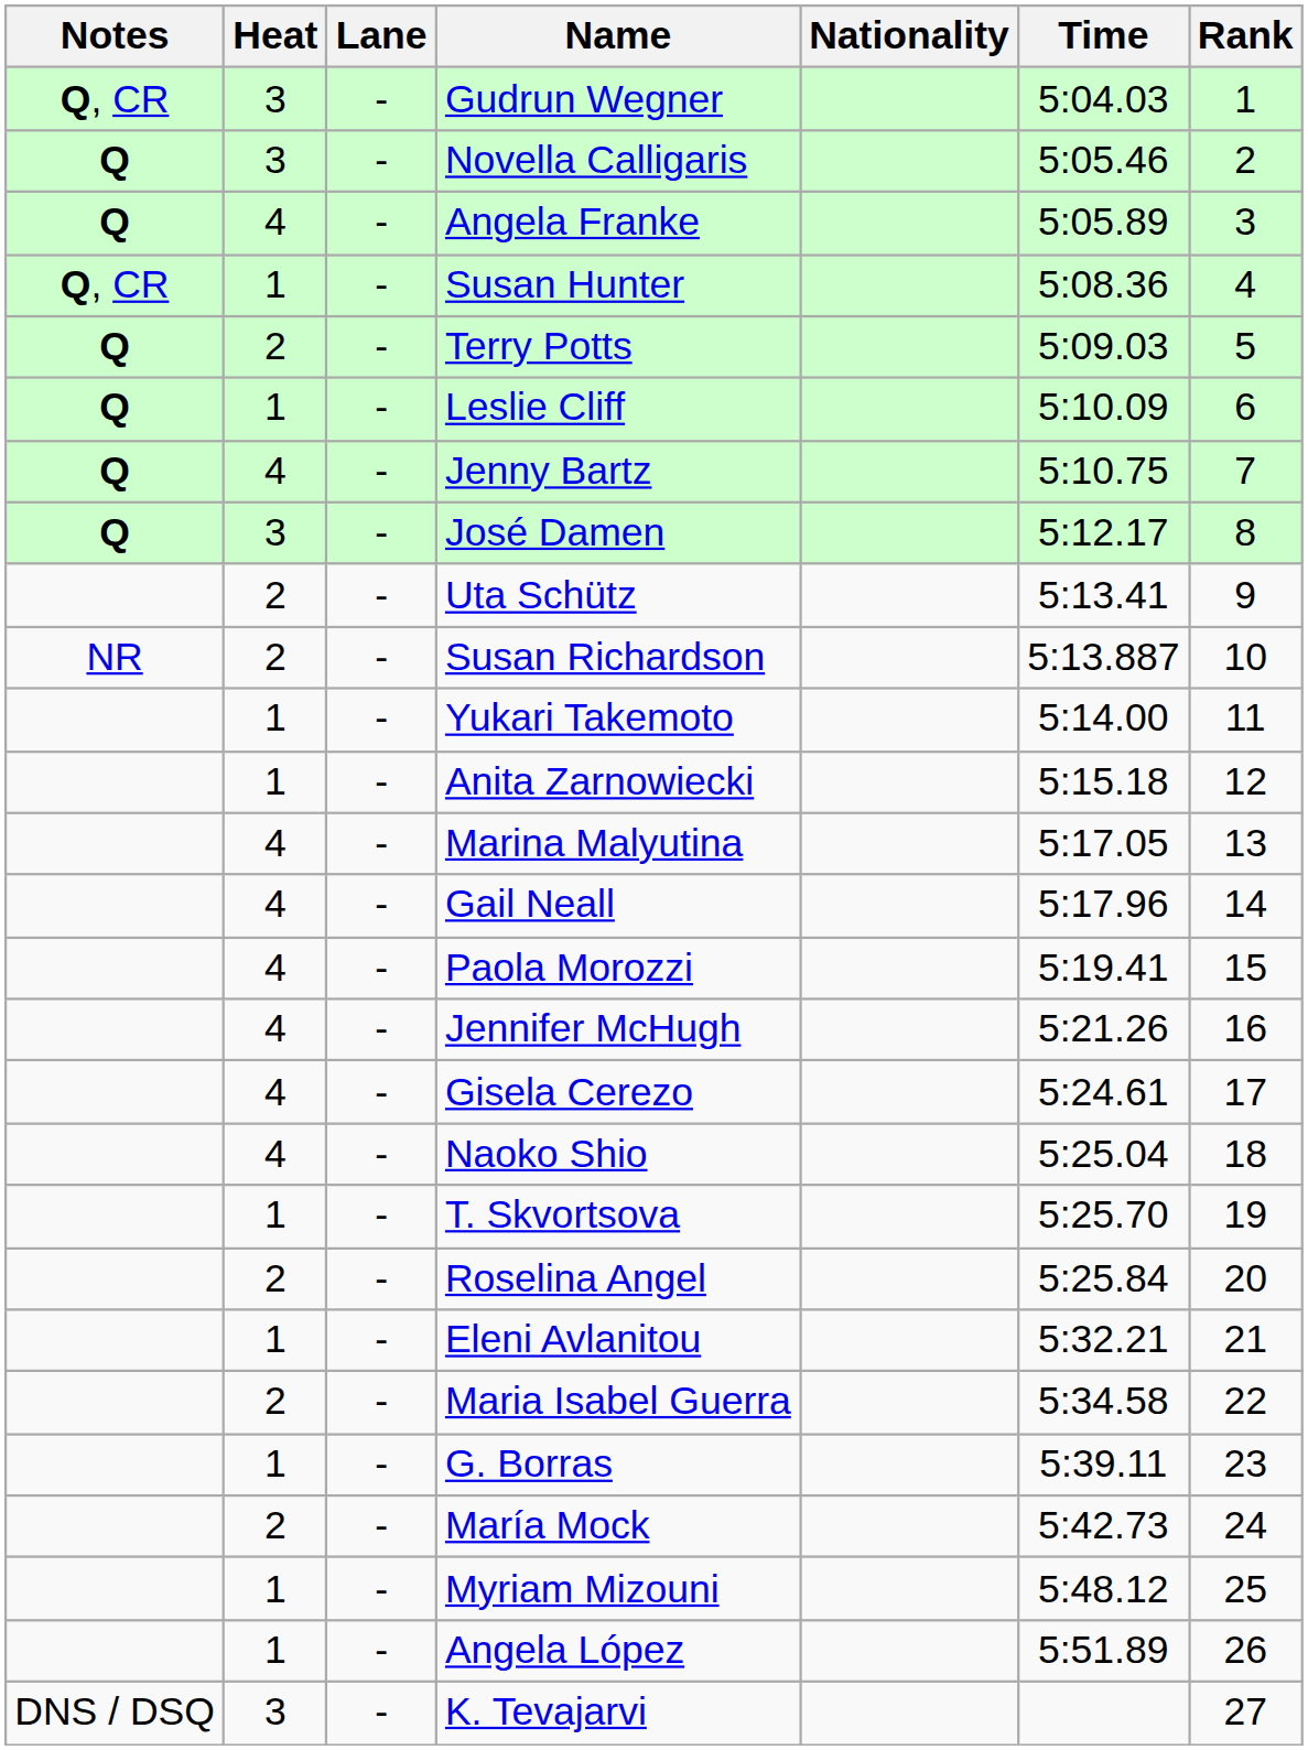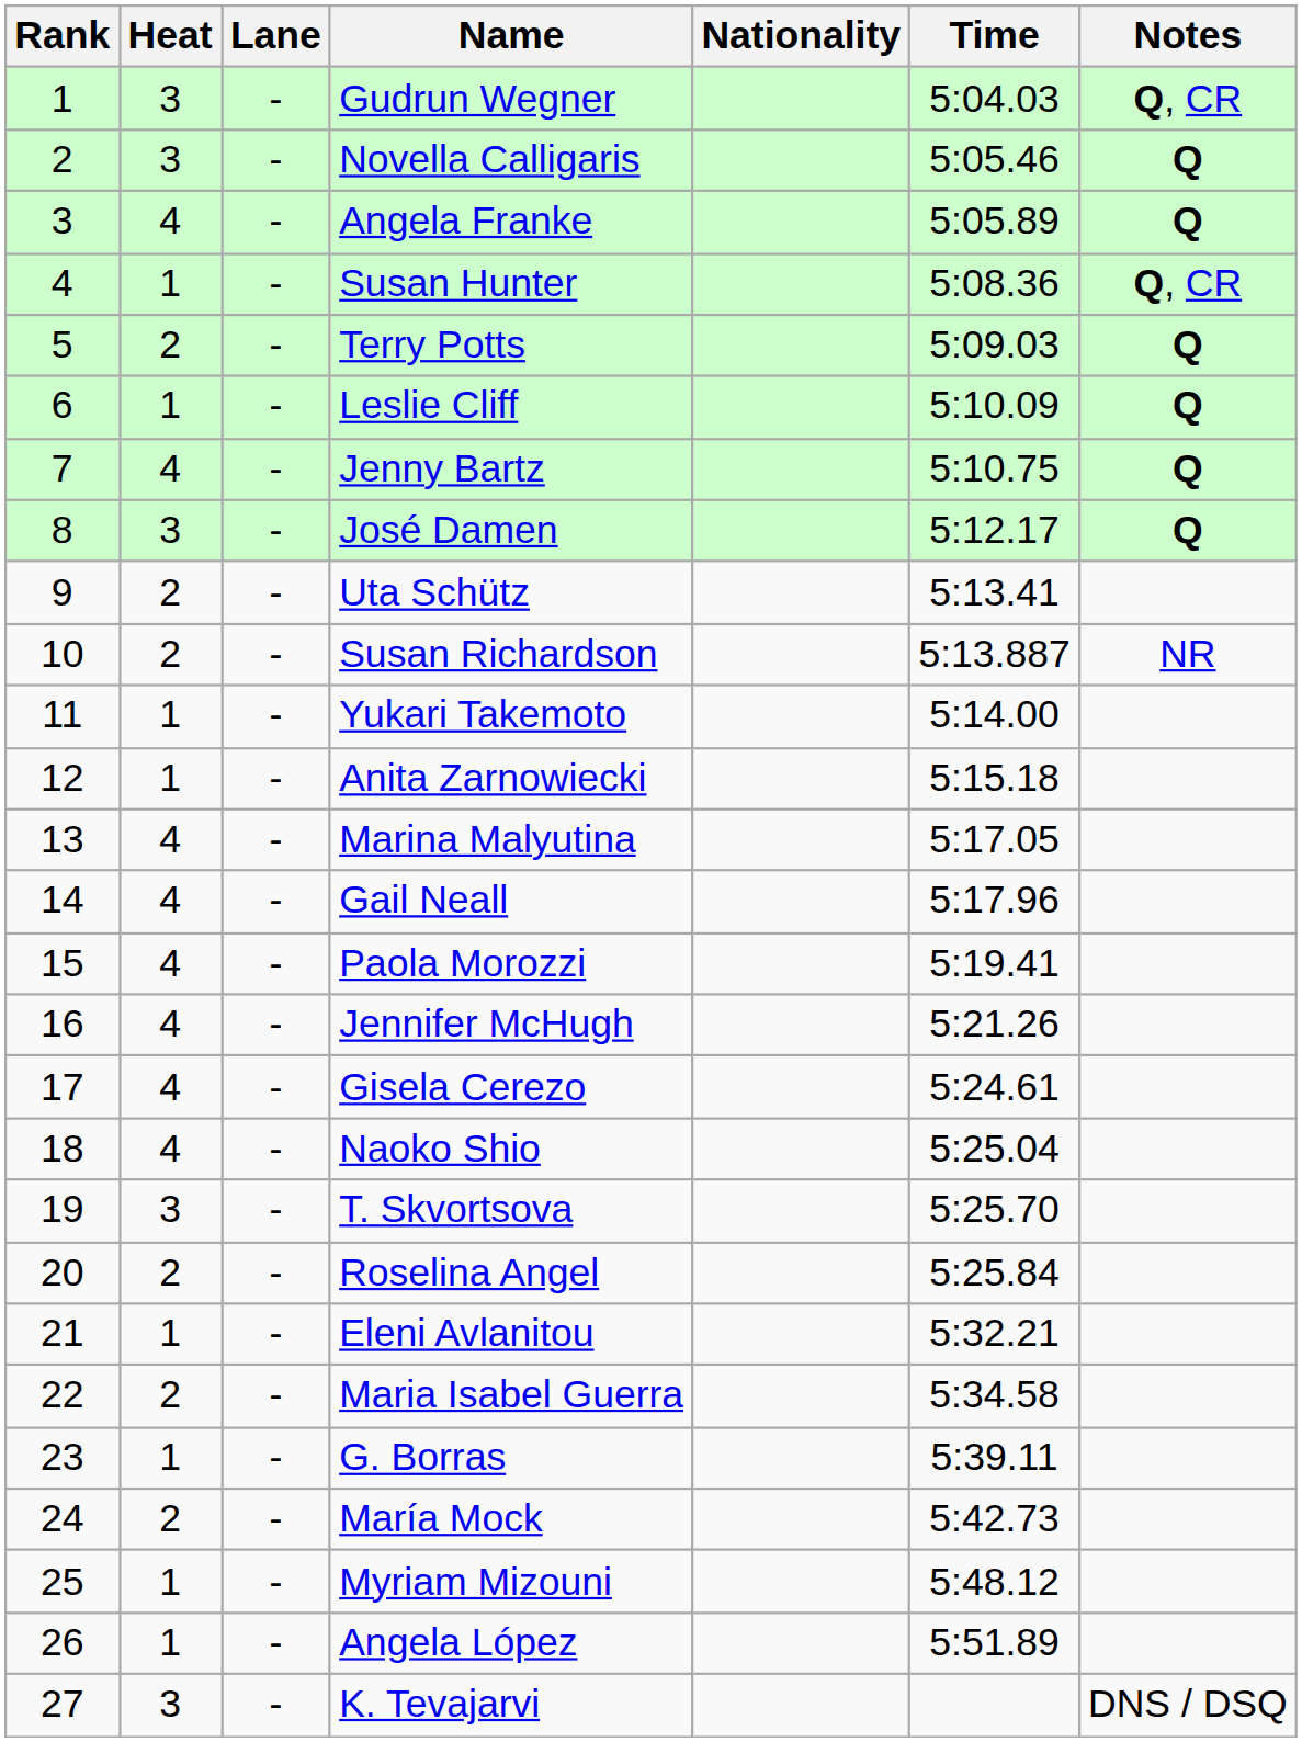 <table class="wikitable sortable" style="text-align:center">
 <tr>
-<th>Notes</th>
+<th>Rank</th>
 <th>Heat</th>
 <th>Lane</th>
 <th>Name</th>
 <th>Nationality</th>
 <th>Time</th>
-<th>Rank</th>
+<th>Notes</th>
 </tr>
 <tr bgcolor=ccffcc>
-<td><strong>Q</strong>, <a href='#'>CR</a></td>
+<td>1</td>
 <td>3</td>
 <td>-</td>
 <td align=left><a href='#'>Gudrun Wegner</a></td>
 <td align=left></td>
 <td>5:04.03</td>
-<td>1</td>
+<td><strong>Q</strong>, <a href='#'>CR</a></td>
 </tr>
 <tr bgcolor=ccffcc>
-<td><strong>Q</strong></td>
+<td>2</td>
 <td>3</td>
 <td>-</td>
 <td align=left><a href='#'>Novella Calligaris</a></td>
 <td align=left></td>
 <td>5:05.46</td>
-<td>2</td>
+<td><strong>Q</strong></td>
 </tr>
 <tr bgcolor=ccffcc>
-<td><strong>Q</strong></td>
+<td>3</td>
 <td>4</td>
 <td>-</td>
 <td align=left><a href='#'>Angela Franke</a></td>
 <td align=left></td>
 <td>5:05.89</td>
-<td>3</td>
+<td><strong>Q</strong></td>
 </tr>
 <tr bgcolor=ccffcc>
-<td><strong>Q</strong>, <a href='#'>CR</a></td>
+<td>4</td>
 <td>1</td>
 <td>-</td>
 <td align=left><a href='#'>Susan Hunter</a></td>
 <td align=left></td>
 <td>5:08.36</td>
-<td>4</td>
+<td><strong>Q</strong>, <a href='#'>CR</a></td>
 </tr>
 <tr bgcolor=ccffcc>
-<td><strong>Q</strong></td>
+<td>5</td>
 <td>2</td>
 <td>-</td>
 <td align=left><a href='#'>Terry Potts</a></td>
 <td align=left></td>
 <td>5:09.03</td>
-<td>5</td>
+<td><strong>Q</strong></td>
 </tr>
 <tr bgcolor=ccffcc>
-<td><strong>Q</strong></td>
+<td>6</td>
 <td>1</td>
 <td>-</td>
 <td align=left><a href='#'>Leslie Cliff</a></td>
 <td align=left></td>
 <td>5:10.09</td>
-<td>6</td>
+<td><strong>Q</strong></td>
 </tr>
 <tr bgcolor=ccffcc>
-<td><strong>Q</strong></td>
+<td>7</td>
 <td>4</td>
 <td>-</td>
 <td align=left><a href='#'>Jenny Bartz</a></td>
 <td align=left></td>
 <td>5:10.75</td>
-<td>7</td>
+<td><strong>Q</strong></td>
 </tr>
 <tr bgcolor=ccffcc>
-<td><strong>Q</strong></td>
+<td>8</td>
 <td>3</td>
 <td>-</td>
 <td align=left><a href='#'>José Damen</a></td>
 <td align=left></td>
 <td>5:12.17</td>
-<td>8</td>
+<td><strong>Q</strong></td>
 </tr>
 <tr>
-<td></td>
+<td>9</td>
 <td>2</td>
 <td>-</td>
 <td align=left><a href='#'>Uta Schütz</a></td>
 <td align=left></td>
 <td>5:13.41</td>
-<td>9</td>
+<td></td>
 </tr>
 <tr>
-<td><a href='#'>NR</a></td>
+<td>10</td>
 <td>2</td>
 <td>-</td>
 <td align=left><a href='#'>Susan Richardson</a></td>
 <td align=left></td>
 <td>5:13.887</td>
-<td>10</td>
+<td><a href='#'>NR</a></td>
 </tr>
 <tr>
-<td></td>
+<td>11</td>
 <td>1</td>
 <td>-</td>
 <td align=left><a href='#'>Yukari Takemoto</a></td>
 <td align=left></td>
 <td>5:14.00</td>
-<td>11</td>
+<td></td>
 </tr>
 <tr>
-<td></td>
+<td>12</td>
 <td>1</td>
 <td>-</td>
 <td align=left><a href='#'>Anita Zarnowiecki</a></td>
 <td align=left></td>
 <td>5:15.18</td>
-<td>12</td>
+<td></td>
 </tr>
 <tr>
-<td></td>
+<td>13</td>
 <td>4</td>
 <td>-</td>
 <td align=left><a href='#'>Marina Malyutina</a></td>
 <td align=left></td>
 <td>5:17.05</td>
-<td>13</td>
+<td></td>
 </tr>
 <tr>
-<td></td>
+<td>14</td>
 <td>4</td>
 <td>-</td>
 <td align=left><a href='#'>Gail Neall</a></td>
 <td align=left></td>
 <td>5:17.96</td>
-<td>14</td>
+<td></td>
 </tr>
 <tr>
-<td></td>
+<td>15</td>
 <td>4</td>
 <td>-</td>
 <td align=left><a href='#'>Paola Morozzi</a></td>
 <td align=left></td>
 <td>5:19.41</td>
-<td>15</td>
+<td></td>
 </tr>
 <tr>
-<td></td>
+<td>16</td>
 <td>4</td>
 <td>-</td>
 <td align=left><a href='#'>Jennifer McHugh</a></td>
 <td align=left></td>
 <td>5:21.26</td>
-<td>16</td>
+<td></td>
 </tr>
 <tr>
-<td></td>
+<td>17</td>
 <td>4</td>
 <td>-</td>
 <td align=left><a href='#'>Gisela Cerezo</a></td>
 <td align=left></td>
 <td>5:24.61</td>
-<td>17</td>
+<td></td>
 </tr>
 <tr>
-<td></td>
+<td>18</td>
 <td>4</td>
 <td>-</td>
 <td align=left><a href='#'>Naoko Shio</a></td>
 <td align=left></td>
 <td>5:25.04</td>
-<td>18</td>
+<td></td>
 </tr>
 <tr>
-<td></td>
-<td>1</td>
+<td>19</td>
+<td>3</td>
 <td>-</td>
 <td align=left><a href='#'>T. Skvortsova</a></td>
 <td align=left></td>
 <td>5:25.70</td>
-<td>19</td>
+<td></td>
 </tr>
 <tr>
-<td></td>
+<td>20</td>
 <td>2</td>
 <td>-</td>
 <td align=left><a href='#'>Roselina Angel</a></td>
 <td align=left></td>
 <td>5:25.84</td>
-<td>20</td>
+<td></td>
 </tr>
 <tr>
-<td></td>
+<td>21</td>
 <td>1</td>
 <td>-</td>
 <td align=left><a href='#'>Eleni Avlanitou</a></td>
 <td align=left></td>
 <td>5:32.21</td>
-<td>21</td>
+<td></td>
 </tr>
 <tr>
-<td></td>
+<td>22</td>
 <td>2</td>
 <td>-</td>
 <td align=left><a href='#'>Maria Isabel Guerra</a></td>
 <td align=left></td>
 <td>5:34.58</td>
-<td>22</td>
+<td></td>
 </tr>
 <tr>
-<td></td>
+<td>23</td>
 <td>1</td>
 <td>-</td>
 <td align=left><a href='#'>G. Borras</a></td>
 <td align=left></td>
 <td>5:39.11</td>
-<td>23</td>
+<td></td>
 </tr>
 <tr>
-<td></td>
+<td>24</td>
 <td>2</td>
 <td>-</td>
 <td align=left><a href='#'>María Mock</a></td>
 <td align=left></td>
 <td>5:42.73</td>
-<td>24</td>
+<td></td>
 </tr>
 <tr>
-<td></td>
+<td>25</td>
 <td>1</td>
 <td>-</td>
 <td align=left><a href='#'>Myriam Mizouni</a></td>
 <td align=left></td>
 <td>5:48.12</td>
-<td>25</td>
+<td></td>
 </tr>
 <tr>
-<td></td>
+<td>26</td>
 <td>1</td>
 <td>-</td>
 <td align=left><a href='#'>Angela López</a></td>
 <td align=left></td>
 <td>5:51.89</td>
-<td>26</td>
+<td></td>
 </tr>
 <tr>
-<td>DNS / DSQ</td>
+<td>27</td>
 <td>3</td>
 <td>-</td>
 <td align=left><a href='#'>K. Tevajarvi</a></td>
 <td align=left></td>
 <td></td>
-<td>27</td>
+<td>DNS / DSQ</td>
 </tr>
 </table>
